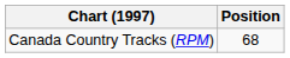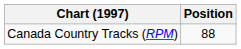 <table class="wikitable sortable">
 <tr>
 <th scope="col">Chart (1997)</th>
 <th scope="col">Position</th>
 </tr>
 <tr>
 <td>Canada Country Tracks (<em><a href='#'>RPM</a></em>)</td>
-<td align="center">68</td>
+<td align="center">88</td>
 </tr>
 </table>
